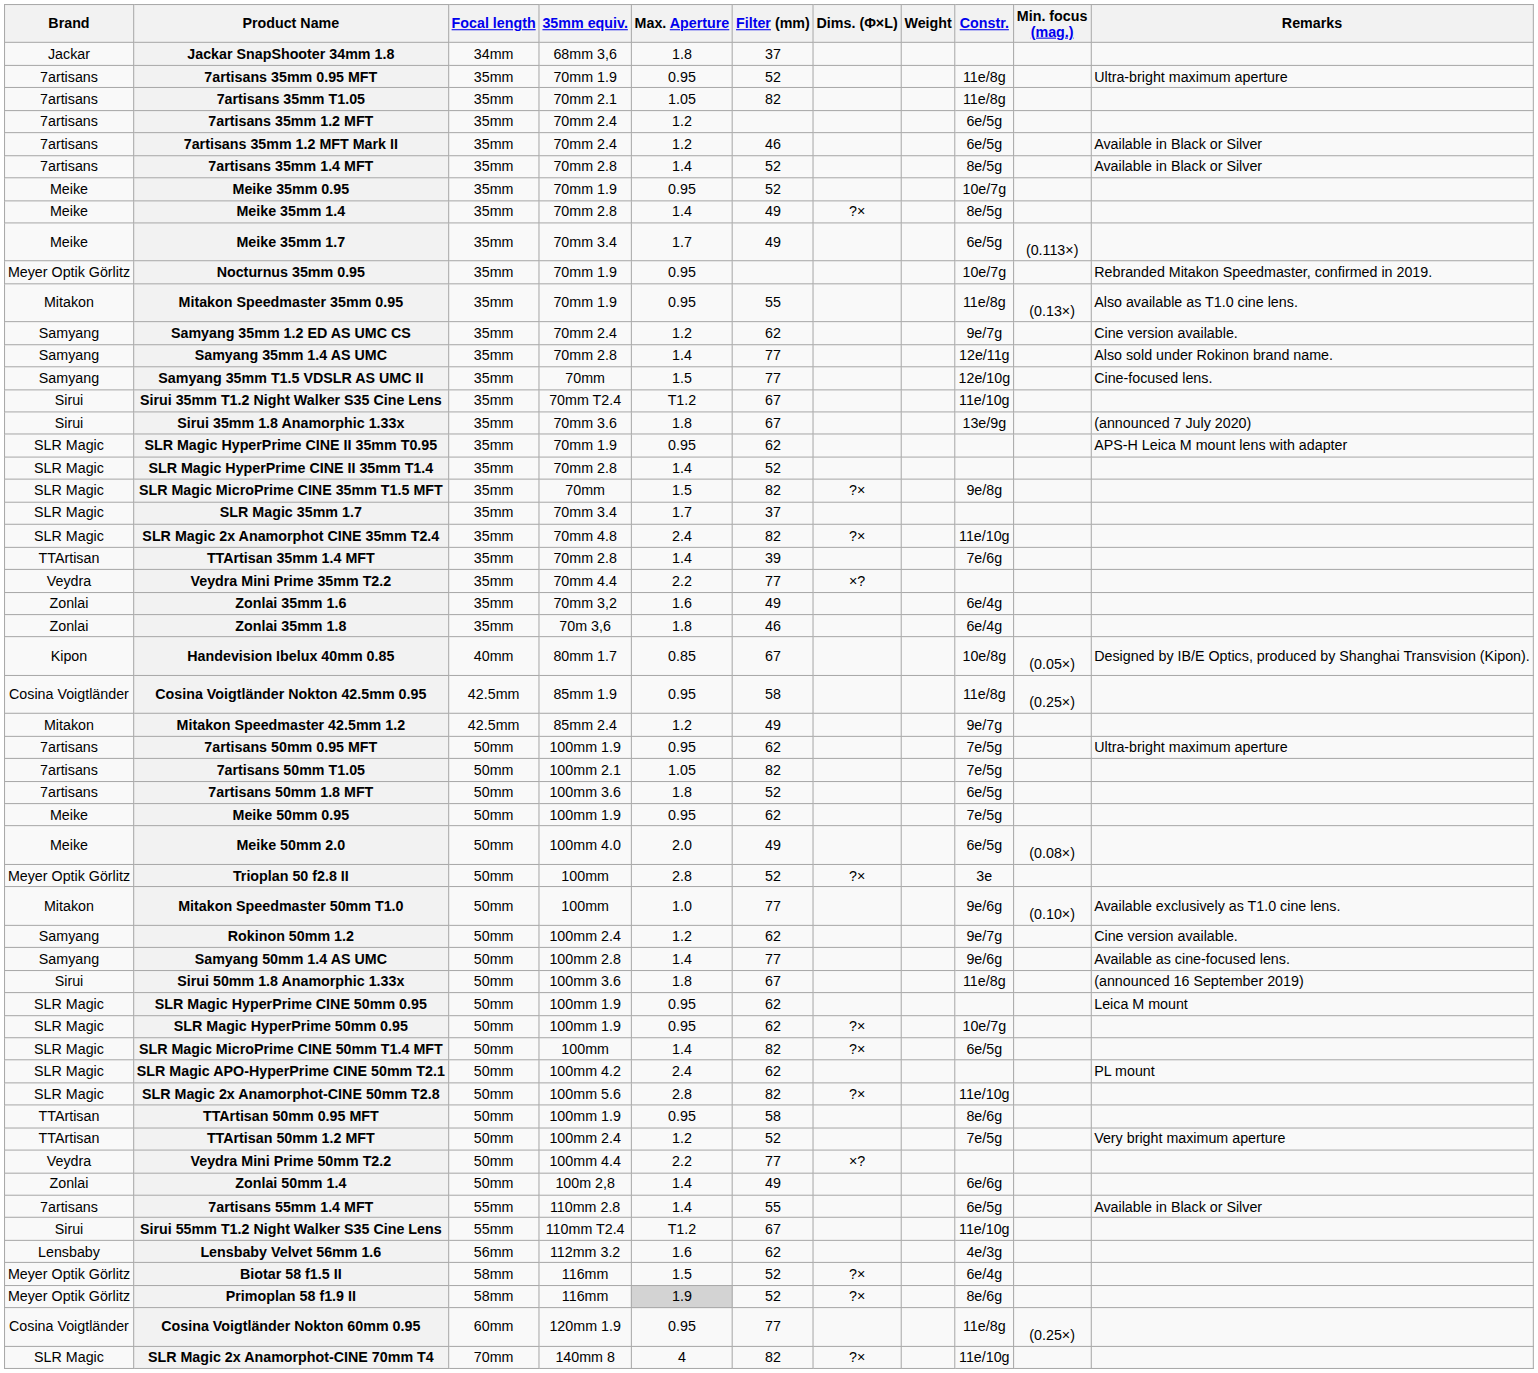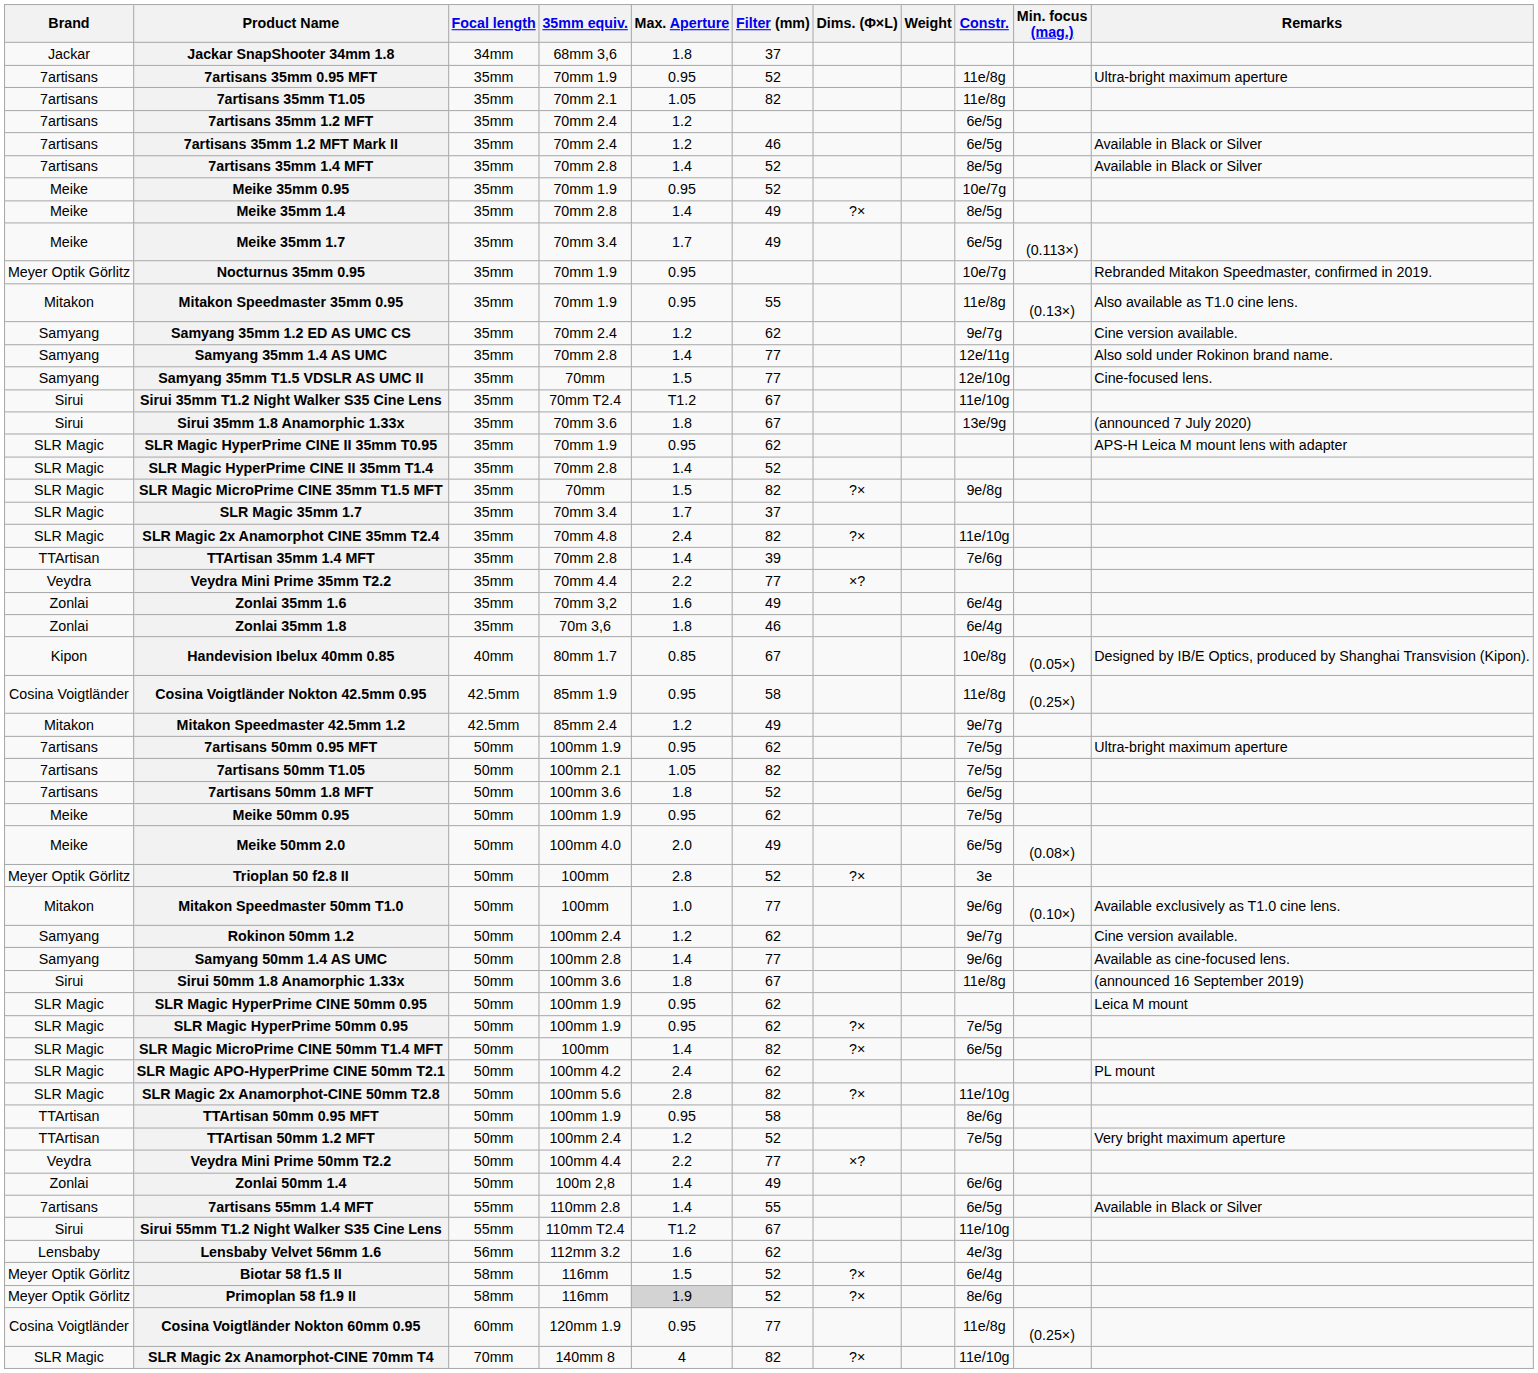 <table class="wikitable sortable" style="font-size:85%;text-align:center;">
 <tr>
 <th>Brand</th>
 <th>Product Name</th>
 <th><a href='#'>Focal length</a></th>
 <th><a href='#'>35mm equiv.</a></th>
 <th>Max. <a href='#'>Aperture</a></th>
 <th><a href='#'>Filter</a> (mm)</th>
 <th>Dims. (Φ×L)</th>
 <th>Weight</th>
 <th><a href='#'>Constr.</a></th>
 <th>Min. focus<br><a href='#'>(mag.)</a></th>
 <th class="unsortable">Remarks</th>
 </tr>
 <tr>
 <td>Jackar</td>
 <th>Jackar SnapShooter 34mm 1.8</th>
 <td>34mm</td>
 <td>68mm 3,6</td>
 <td>1.8</td>
 <td>37</td>
 <td></td>
 <td></td>
 <td></td>
 <td></td>
 <td style="text-align:left;"></td>
 </tr>
 <tr>
 <td>7artisans</td>
 <th>7artisans 35mm 0.95 MFT</th>
 <td>35mm</td>
 <td>70mm 1.9</td>
 <td>0.95</td>
 <td>52</td>
 <td></td>
 <td></td>
 <td>11e/8g</td>
 <td></td>
 <td style="text-align:left;">Ultra-bright maximum aperture</td>
 </tr>
 <tr>
 <td>7artisans</td>
 <th>7artisans 35mm T1.05</th>
 <td>35mm</td>
 <td>70mm 2.1</td>
 <td>1.05</td>
 <td>82</td>
 <td></td>
 <td></td>
 <td>11e/8g</td>
 <td></td>
 <td style="text-align:left;"></td>
 </tr>
 <tr>
 <td>7artisans</td>
 <th>7artisans 35mm 1.2 MFT</th>
 <td>35mm</td>
 <td>70mm 2.4</td>
 <td>1.2</td>
 <td></td>
 <td></td>
 <td></td>
 <td>6e/5g</td>
 <td></td>
 <td style="text-align:left;"></td>
 </tr>
 <tr>
 <td>7artisans</td>
 <th>7artisans 35mm 1.2 MFT Mark II</th>
 <td>35mm</td>
 <td>70mm 2.4</td>
 <td>1.2</td>
 <td>46</td>
 <td></td>
 <td></td>
 <td>6e/5g</td>
 <td></td>
 <td style="text-align:left;">Available in Black or Silver</td>
 </tr>
 <tr>
 <td>7artisans</td>
 <th>7artisans 35mm 1.4 MFT</th>
 <td>35mm</td>
 <td>70mm 2.8</td>
 <td>1.4</td>
 <td>52</td>
 <td></td>
 <td></td>
 <td>8e/5g</td>
 <td></td>
 <td style="text-align:left;">Available in Black or Silver</td>
 </tr>
 <tr>
 <td>Meike</td>
 <th>Meike 35mm 0.95</th>
 <td>35mm</td>
 <td>70mm 1.9</td>
 <td>0.95</td>
 <td>52</td>
 <td></td>
 <td></td>
 <td>10e/7g</td>
 <td></td>
 <td style="text-align:left;"></td>
 </tr>
 <tr>
 <td>Meike</td>
 <th>Meike 35mm 1.4</th>
 <td>35mm</td>
 <td>70mm 2.8</td>
 <td>1.4</td>
 <td>49</td>
 <td>?×</td>
 <td></td>
 <td>8e/5g</td>
 <td></td>
 <td style="text-align:left;"></td>
 </tr>
 <tr>
 <td>Meike</td>
 <th>Meike 35mm 1.7</th>
 <td>35mm</td>
 <td>70mm 3.4</td>
 <td>1.7</td>
 <td>49</td>
 <td></td>
 <td></td>
 <td>6e/5g</td>
 <td><br>(0.113×)</td>
 <td style="text-align:left;"></td>
 </tr>
 <tr>
 <td>Meyer Optik Görlitz</td>
 <th>Nocturnus 35mm 0.95</th>
 <td>35mm</td>
 <td>70mm 1.9</td>
 <td>0.95</td>
 <td></td>
 <td></td>
 <td></td>
 <td>10e/7g</td>
 <td></td>
 <td style="text-align:left;"> Rebranded Mitakon Speedmaster, confirmed in 2019.</td>
 </tr>
 <tr>
 <td>Mitakon</td>
 <th>Mitakon Speedmaster 35mm 0.95</th>
 <td>35mm</td>
 <td>70mm 1.9</td>
 <td>0.95</td>
 <td>55</td>
 <td></td>
 <td></td>
 <td>11e/8g</td>
 <td><br>(0.13×)</td>
 <td style="text-align:left;"> Also available as T1.0 cine lens.</td>
 </tr>
 <tr>
 <td>Samyang</td>
 <th>Samyang 35mm 1.2 ED AS UMC CS</th>
 <td>35mm</td>
 <td>70mm 2.4</td>
 <td>1.2</td>
 <td>62</td>
 <td></td>
 <td></td>
 <td>9e/7g</td>
 <td></td>
 <td style="text-align:left;"> Cine version available.</td>
 </tr>
 <tr>
 <td>Samyang</td>
 <th>Samyang 35mm 1.4 AS UMC</th>
 <td>35mm</td>
 <td>70mm 2.8</td>
 <td>1.4</td>
 <td>77</td>
 <td></td>
 <td></td>
 <td>12e/11g</td>
 <td></td>
 <td style="text-align:left;">Also sold under Rokinon brand name.</td>
 </tr>
 <tr>
 <td>Samyang</td>
 <th>Samyang 35mm T1.5 VDSLR AS UMC II</th>
 <td>35mm</td>
 <td>70mm</td>
 <td>1.5</td>
 <td>77</td>
 <td></td>
 <td></td>
 <td>12e/10g</td>
 <td></td>
 <td style="text-align:left;">Cine-focused lens.</td>
 </tr>
 <tr>
 <td>Sirui</td>
 <th>Sirui 35mm T1.2 Night Walker S35 Cine Lens</th>
 <td>35mm</td>
 <td>70mm T2.4</td>
 <td>T1.2</td>
 <td>67</td>
 <td></td>
 <td></td>
 <td>11e/10g</td>
 <td></td>
 <td style="text-align:left;"></td>
 </tr>
 <tr>
 <td>Sirui</td>
 <th>Sirui 35mm 1.8 Anamorphic 1.33x</th>
 <td>35mm</td>
 <td>70mm 3.6</td>
 <td>1.8</td>
 <td>67</td>
 <td></td>
 <td></td>
 <td>13e/9g</td>
 <td></td>
 <td style="text-align:left;">(announced 7 July 2020)</td>
 </tr>
 <tr>
 <td>SLR Magic</td>
 <th>SLR Magic HyperPrime CINE II 35mm T0.95</th>
 <td>35mm</td>
 <td>70mm 1.9</td>
 <td>0.95</td>
 <td>62</td>
 <td></td>
 <td></td>
 <td></td>
 <td></td>
 <td style="text-align:left;">APS-H Leica M mount lens with adapter</td>
 </tr>
 <tr>
 <td>SLR Magic</td>
 <th>SLR Magic HyperPrime CINE II 35mm T1.4</th>
 <td>35mm</td>
 <td>70mm 2.8</td>
 <td>1.4</td>
 <td>52</td>
 <td></td>
 <td></td>
 <td></td>
 <td></td>
 <td style="text-align:left;"></td>
 </tr>
 <tr>
 <td>SLR Magic</td>
 <th>SLR Magic MicroPrime CINE 35mm T1.5 MFT</th>
 <td>35mm</td>
 <td>70mm</td>
 <td>1.5</td>
 <td>82</td>
 <td>?×</td>
 <td></td>
 <td>9e/8g</td>
 <td></td>
 <td style="text-align:left;"></td>
 </tr>
 <tr>
 <td>SLR Magic</td>
 <th>SLR Magic 35mm 1.7</th>
 <td>35mm</td>
 <td>70mm 3.4</td>
 <td>1.7</td>
 <td>37</td>
 <td></td>
 <td></td>
 <td></td>
 <td></td>
 <td style="text-align:left;"></td>
 </tr>
 <tr>
 <td>SLR Magic</td>
 <th>SLR Magic 2x Anamorphot CINE 35mm T2.4</th>
 <td>35mm</td>
 <td>70mm 4.8</td>
 <td>2.4</td>
 <td>82</td>
 <td>?×</td>
 <td></td>
 <td>11e/10g</td>
 <td></td>
 <td style="text-align:left;"></td>
 </tr>
 <tr>
 <td>TTArtisan</td>
 <th>TTArtisan 35mm 1.4 MFT</th>
 <td>35mm</td>
 <td>70mm 2.8</td>
 <td>1.4</td>
 <td>39</td>
 <td></td>
 <td></td>
 <td>7e/6g</td>
 <td></td>
 <td style="text-align:left;"></td>
 </tr>
 <tr>
 <td>Veydra</td>
 <th>Veydra Mini Prime 35mm T2.2</th>
 <td>35mm</td>
 <td>70mm 4.4</td>
 <td>2.2</td>
 <td>77</td>
 <td>×?</td>
 <td></td>
 <td></td>
 <td></td>
 <td style="text-align:left;"></td>
 </tr>
 <tr>
 <td>Zonlai</td>
 <th>Zonlai 35mm 1.6</th>
 <td>35mm</td>
 <td>70mm 3,2</td>
 <td>1.6</td>
 <td>49</td>
 <td></td>
 <td></td>
 <td>6e/4g</td>
 <td></td>
 <td style="text-align:left;"></td>
 </tr>
 <tr>
 <td>Zonlai</td>
 <th>Zonlai 35mm 1.8</th>
 <td>35mm</td>
 <td>70m 3,6</td>
 <td>1.8</td>
 <td>46</td>
 <td></td>
 <td></td>
 <td>6e/4g</td>
 <td></td>
 <td style="text-align:left;"></td>
 </tr>
 <tr>
 <td>Kipon</td>
 <th>Handevision Ibelux 40mm 0.85</th>
 <td>40mm</td>
 <td>80mm 1.7</td>
 <td>0.85</td>
 <td>67</td>
 <td></td>
 <td></td>
 <td>10e/8g</td>
 <td><br>(0.05×)</td>
 <td style="text-align:left;">Designed by IB/E Optics, produced by Shanghai Transvision (Kipon).</td>
 </tr>
 <tr>
 <td>Cosina Voigtländer</td>
 <th>Cosina Voigtländer Nokton 42.5mm 0.95</th>
 <td>42.5mm</td>
 <td>85mm 1.9</td>
 <td>0.95</td>
 <td>58</td>
 <td></td>
 <td></td>
 <td>11e/8g</td>
 <td><br>(0.25×)</td>
 <td style="text-align:left;"></td>
 </tr>
 <tr>
 <td>Mitakon</td>
 <th>Mitakon Speedmaster 42.5mm 1.2</th>
 <td>42.5mm</td>
 <td>85mm 2.4</td>
 <td>1.2</td>
 <td>49</td>
 <td></td>
 <td></td>
 <td>9e/7g</td>
 <td></td>
 <td style="text-align:left;"></td>
 </tr>
 <tr>
 <td>7artisans</td>
 <th>7artisans 50mm 0.95 MFT</th>
 <td>50mm</td>
 <td>100mm 1.9</td>
 <td>0.95</td>
 <td>62</td>
 <td></td>
 <td></td>
 <td>7e/5g</td>
 <td></td>
 <td style="text-align:left;">Ultra-bright maximum aperture</td>
 </tr>
 <tr>
 <td>7artisans</td>
 <th>7artisans 50mm T1.05</th>
 <td>50mm</td>
 <td>100mm 2.1</td>
 <td>1.05</td>
 <td>82</td>
 <td></td>
 <td></td>
 <td>7e/5g</td>
 <td></td>
 <td style="text-align:left;"></td>
 </tr>
 <tr>
 <td>7artisans</td>
 <th>7artisans 50mm 1.8 MFT</th>
 <td>50mm</td>
 <td>100mm 3.6</td>
 <td>1.8</td>
 <td>52</td>
 <td></td>
 <td></td>
 <td>6e/5g</td>
 <td></td>
 <td style="text-align:left;"></td>
 </tr>
 <tr>
 <td>Meike</td>
 <th>Meike 50mm 0.95</th>
 <td>50mm</td>
 <td>100mm 1.9</td>
 <td>0.95</td>
 <td>62</td>
 <td></td>
 <td></td>
 <td>7e/5g</td>
 <td></td>
 <td style="text-align:left;"></td>
 </tr>
 <tr>
 <td>Meike</td>
 <th>Meike 50mm 2.0</th>
 <td>50mm</td>
 <td>100mm 4.0</td>
 <td>2.0</td>
 <td>49</td>
 <td></td>
 <td></td>
 <td>6e/5g</td>
 <td><br>(0.08×)</td>
 <td style="text-align:left;"></td>
 </tr>
 <tr>
 <td>Meyer Optik Görlitz</td>
 <th>Trioplan 50 f2.8 II</th>
 <td>50mm</td>
 <td>100mm</td>
 <td>2.8</td>
 <td>52</td>
 <td>?×</td>
 <td></td>
 <td>3e</td>
 <td></td>
 <td style="text-align:left;"></td>
 </tr>
 <tr>
 <td>Mitakon</td>
 <th>Mitakon Speedmaster 50mm T1.0</th>
 <td>50mm</td>
 <td>100mm</td>
 <td>1.0</td>
 <td>77</td>
 <td></td>
 <td></td>
 <td>9e/6g</td>
 <td><br>(0.10×)</td>
 <td style="text-align:left;">Available exclusively as T1.0 cine lens.</td>
 </tr>
 <tr>
 <td>Samyang</td>
 <th>Rokinon 50mm 1.2</th>
 <td>50mm</td>
 <td>100mm 2.4</td>
 <td>1.2</td>
 <td>62</td>
 <td></td>
 <td></td>
 <td>9e/7g</td>
 <td></td>
 <td style="text-align:left;"> Cine version available.</td>
 </tr>
 <tr>
 <td>Samyang</td>
 <th>Samyang 50mm 1.4 AS UMC</th>
 <td>50mm</td>
 <td>100mm 2.8</td>
 <td>1.4</td>
 <td>77</td>
 <td></td>
 <td></td>
 <td>9e/6g</td>
 <td></td>
 <td style="text-align:left;"> Available as cine-focused lens.</td>
 </tr>
 <tr>
 <td>Sirui</td>
 <th>Sirui 50mm 1.8 Anamorphic 1.33x</th>
 <td>50mm</td>
 <td>100mm 3.6</td>
 <td>1.8</td>
 <td>67</td>
 <td></td>
 <td></td>
 <td>11e/8g</td>
 <td></td>
 <td style="text-align:left;">(announced 16 September 2019)</td>
 </tr>
 <tr>
 <td>SLR Magic</td>
 <th>SLR Magic HyperPrime CINE 50mm 0.95</th>
 <td>50mm</td>
 <td>100mm 1.9</td>
 <td>0.95</td>
 <td>62</td>
 <td></td>
 <td></td>
 <td></td>
 <td></td>
 <td style="text-align:left;">Leica M mount</td>
 </tr>
 <tr>
 <td>SLR Magic</td>
 <th>SLR Magic HyperPrime 50mm 0.95</th>
 <td>50mm</td>
 <td>100mm 1.9</td>
 <td>0.95</td>
 <td>62</td>
 <td>?×</td>
 <td></td>
-<td>10e/7g</td>
+<td>7e/5g</td>
 <td></td>
 <td style="text-align:left;"></td>
 </tr>
 <tr>
 <td>SLR Magic</td>
 <th>SLR Magic MicroPrime CINE 50mm T1.4 MFT</th>
 <td>50mm</td>
 <td>100mm</td>
 <td>1.4</td>
 <td>82</td>
 <td>?×</td>
 <td></td>
 <td>6e/5g</td>
 <td></td>
 <td style="text-align:left;"></td>
 </tr>
 <tr>
 <td>SLR Magic</td>
 <th>SLR Magic APO-HyperPrime CINE 50mm T2.1</th>
 <td>50mm</td>
 <td>100mm 4.2</td>
 <td>2.4</td>
 <td>62</td>
 <td></td>
 <td></td>
 <td></td>
 <td></td>
 <td style="text-align:left;">PL mount</td>
 </tr>
 <tr>
 <td>SLR Magic</td>
 <th>SLR Magic 2x Anamorphot-CINE 50mm T2.8</th>
 <td>50mm</td>
 <td>100mm 5.6</td>
 <td>2.8</td>
 <td>82</td>
 <td>?×</td>
 <td></td>
 <td>11e/10g</td>
 <td></td>
 <td style="text-align:left;"></td>
 </tr>
 <tr>
 <td>TTArtisan</td>
 <th>TTArtisan 50mm 0.95 MFT</th>
 <td>50mm</td>
 <td>100mm 1.9</td>
 <td>0.95</td>
 <td>58</td>
 <td></td>
 <td></td>
 <td>8e/6g</td>
 <td></td>
 <td style="text-align:left;"></td>
 </tr>
 <tr>
 <td>TTArtisan</td>
 <th>TTArtisan 50mm 1.2 MFT</th>
 <td>50mm</td>
 <td>100mm 2.4</td>
 <td>1.2</td>
 <td>52</td>
 <td></td>
 <td></td>
 <td>7e/5g</td>
 <td></td>
 <td style="text-align:left;">Very bright maximum aperture</td>
 </tr>
 <tr>
 <td>Veydra</td>
 <th>Veydra Mini Prime 50mm T2.2</th>
 <td>50mm</td>
 <td>100mm 4.4</td>
 <td>2.2</td>
 <td>77</td>
 <td>×?</td>
 <td></td>
 <td></td>
 <td></td>
 <td style="text-align:left;"></td>
 </tr>
 <tr>
 <td>Zonlai</td>
 <th>Zonlai 50mm 1.4</th>
 <td>50mm</td>
 <td>100m 2,8</td>
 <td>1.4</td>
 <td>49</td>
 <td></td>
 <td></td>
 <td>6e/6g</td>
 <td></td>
 <td style="text-align:left;"></td>
 </tr>
 <tr>
 <td>7artisans</td>
 <th>7artisans 55mm 1.4 MFT</th>
 <td>55mm</td>
 <td>110mm 2.8</td>
 <td>1.4</td>
 <td>55</td>
 <td></td>
 <td></td>
 <td>6e/5g</td>
 <td></td>
 <td style="text-align:left;">Available in Black or Silver</td>
 </tr>
 <tr>
 <td>Sirui</td>
 <th>Sirui 55mm T1.2 Night Walker S35 Cine Lens</th>
 <td>55mm</td>
 <td>110mm T2.4</td>
 <td>T1.2</td>
 <td>67</td>
 <td></td>
 <td></td>
 <td>11e/10g</td>
 <td></td>
 <td style="text-align:left;"></td>
 </tr>
 <tr>
 <td>Lensbaby</td>
 <th>Lensbaby Velvet 56mm 1.6</th>
 <td>56mm</td>
 <td>112mm 3.2</td>
 <td>1.6</td>
 <td>62</td>
 <td></td>
 <td></td>
 <td>4e/3g</td>
 <td></td>
 <td style="text-align:left;"></td>
 </tr>
 <tr>
 <td>Meyer Optik Görlitz</td>
 <th>Biotar 58 f1.5 II</th>
 <td>58mm</td>
 <td>116mm</td>
 <td>1.5</td>
 <td>52</td>
 <td>?×</td>
 <td></td>
 <td>6e/4g</td>
 <td></td>
 <td style="text-align:left;"></td>
 </tr>
 <tr>
 <td>Meyer Optik Görlitz</td>
 <th>Primoplan 58 f1.9 II</th>
 <td>58mm</td>
 <td>116mm</td>
 <td style="background: lightgrey;">1.9</td>
 <td>52</td>
 <td>?×</td>
 <td></td>
 <td>8e/6g</td>
 <td></td>
 <td style="text-align:left;"></td>
 </tr>
 <tr>
 <td>Cosina Voigtländer</td>
 <th>Cosina Voigtländer Nokton 60mm 0.95</th>
 <td>60mm</td>
 <td>120mm 1.9</td>
 <td>0.95</td>
 <td>77</td>
 <td></td>
 <td></td>
 <td>11e/8g</td>
 <td><br>(0.25×)</td>
 <td style="text-align:left;"></td>
 </tr>
 <tr>
 <td>SLR Magic</td>
 <th>SLR Magic 2x Anamorphot-CINE 70mm T4</th>
 <td>70mm</td>
 <td>140mm 8</td>
 <td>4</td>
 <td>82</td>
 <td>?×</td>
 <td></td>
 <td>11e/10g</td>
 <td></td>
 <td style="text-align:left;"></td>
 </tr>
 </table>
